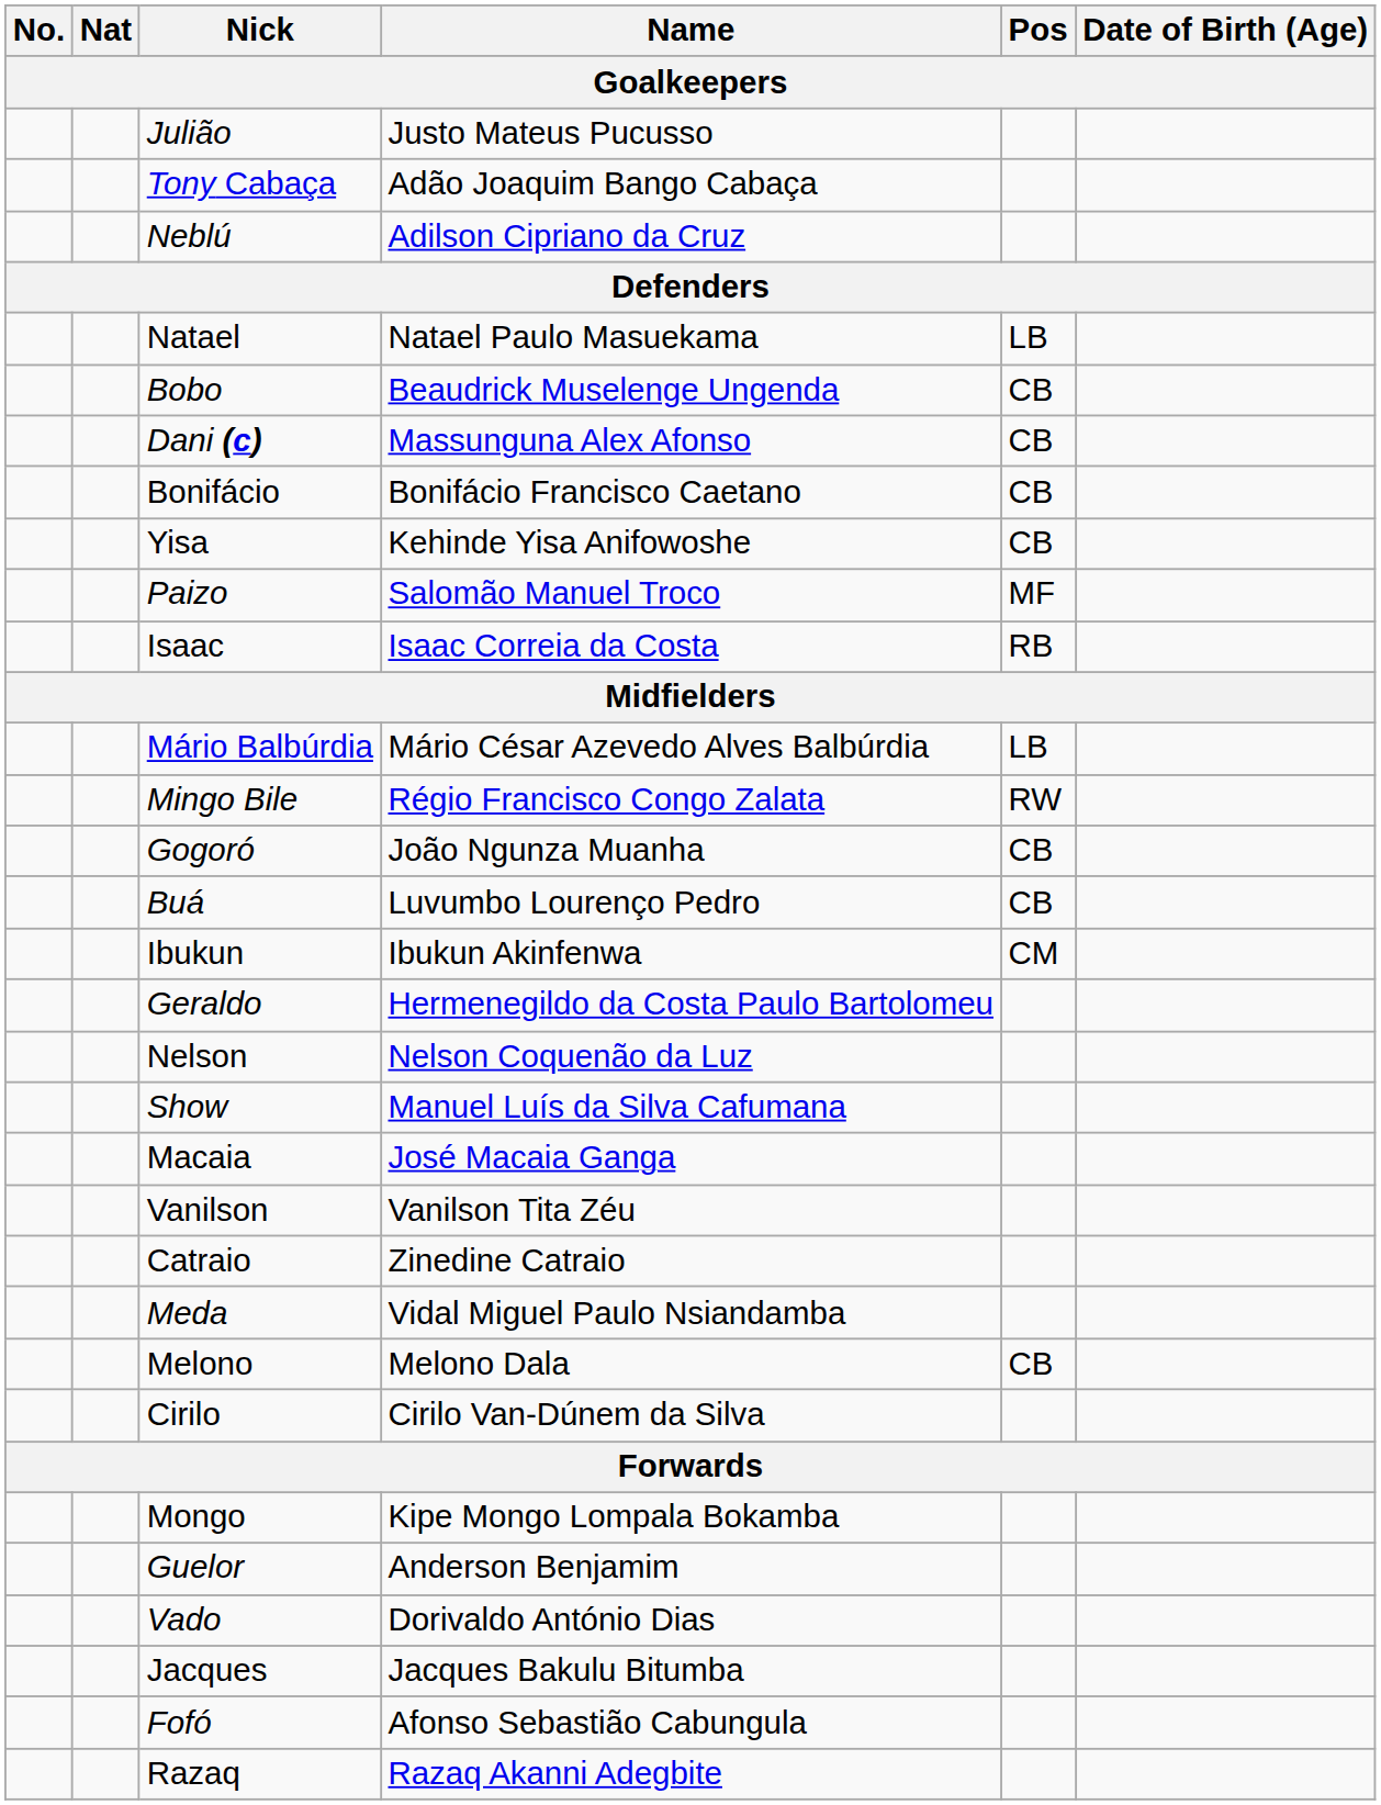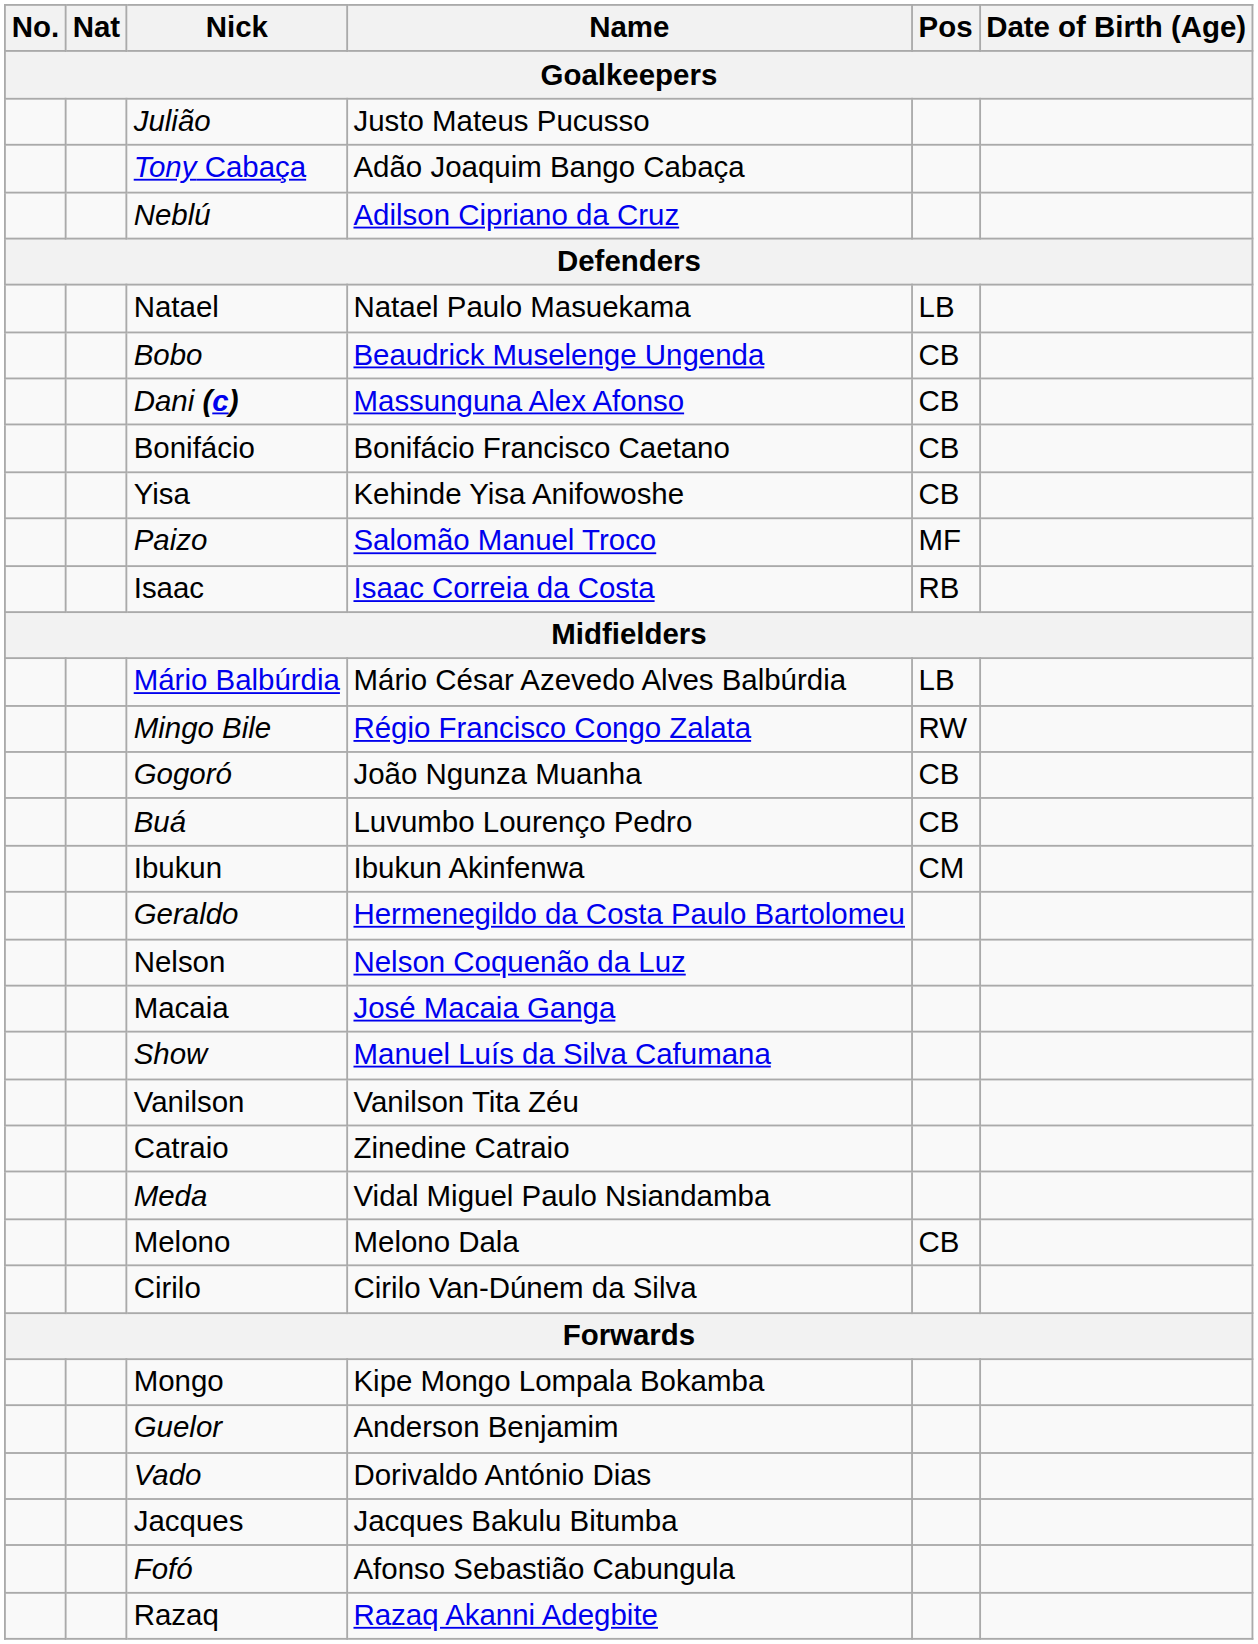 <table class="wikitable ve-ce-branchNode ve-ce-tableNode">
 <tr>
 <th>No.</th>
 <th>Nat</th>
 <th>Nick</th>
 <th>Name</th>
 <th>Pos</th>
 <th>Date of Birth (Age)</th>
 </tr>
 <tr>
 <th colspan="6">Goalkeepers</th>
 </tr>
 <tr>
 <td></td>
 <td></td>
 <td><em>Julião</em></td>
 <td>Justo Mateus Pucusso</td>
 <td></td>
 <td></td>
 </tr>
 <tr>
 <td></td>
 <td></td>
 <td><a href='#'><em>Tony</em> Cabaça</a></td>
 <td>Adão Joaquim Bango Cabaça</td>
 <td></td>
 <td></td>
 </tr>
 <tr>
 <td></td>
 <td></td>
 <td><em>Neblú</em></td>
 <td><a href='#'>Adilson Cipriano da Cruz</a></td>
 <td></td>
 <td></td>
 </tr>
 <tr>
 <th colspan="6">Defenders</th>
 </tr>
 <tr>
 <td></td>
 <td></td>
 <td>Natael</td>
 <td>Natael Paulo Masuekama</td>
 <td>LB</td>
 <td></td>
 </tr>
 <tr>
 <td></td>
 <td></td>
 <td><em>Bobo</em></td>
 <td><a href='#'>Beaudrick Muselenge Ungenda</a></td>
 <td>CB</td>
 <td></td>
 </tr>
 <tr>
 <td></td>
 <td></td>
 <td><em>Dani</em> <strong><em>(<a href='#'>c</a>)</em></strong></td>
 <td><a href='#'>Massunguna Alex Afonso</a></td>
 <td>CB</td>
 <td></td>
 </tr>
 <tr>
 <td></td>
 <td></td>
 <td>Bonifácio</td>
 <td>Bonifácio Francisco Caetano</td>
 <td>CB</td>
 <td></td>
 </tr>
 <tr>
 <td></td>
 <td></td>
 <td>Yisa</td>
 <td>Kehinde Yisa Anifowoshe</td>
 <td>CB</td>
 <td></td>
 </tr>
 <tr>
 <td></td>
 <td></td>
 <td><em>Paizo</em></td>
 <td><a href='#'>Salomão Manuel Troco</a></td>
 <td>MF</td>
 <td></td>
 </tr>
 <tr>
 <td></td>
 <td></td>
 <td>Isaac</td>
 <td><a href='#'>Isaac Correia da Costa</a></td>
 <td>RB</td>
 <td></td>
 </tr>
 <tr>
 <th colspan="6">Midfielders</th>
 </tr>
 <tr>
 <td></td>
 <td></td>
 <td><a href='#'>Mário Balbúrdia</a></td>
 <td>Mário César Azevedo Alves Balbúrdia</td>
 <td>LB</td>
 <td></td>
 </tr>
 <tr>
 <td></td>
 <td></td>
 <td><em>Mingo Bile</em></td>
 <td><a href='#'>Régio Francisco Congo Zalata</a></td>
 <td>RW</td>
 <td></td>
 </tr>
 <tr>
 <td></td>
 <td></td>
 <td><em>Gogoró</em></td>
 <td>João Ngunza Muanha</td>
 <td>CB</td>
 <td></td>
 </tr>
 <tr>
 <td></td>
 <td></td>
 <td><em>Buá</em></td>
 <td>Luvumbo Lourenço Pedro</td>
 <td>CB</td>
 <td></td>
 </tr>
 <tr>
 <td></td>
 <td></td>
 <td>Ibukun</td>
 <td>Ibukun Akinfenwa</td>
 <td>CM</td>
 <td></td>
 </tr>
 <tr>
 <td></td>
 <td></td>
 <td><em>Geraldo</em></td>
 <td><a href='#'>Hermenegildo da Costa Paulo Bartolomeu</a></td>
 <td></td>
 <td></td>
 </tr>
 <tr>
 <td></td>
 <td></td>
 <td>Nelson</td>
 <td><a href='#'>Nelson Coquenão da Luz</a></td>
 <td></td>
 <td></td>
 </tr>
 <tr>
 <td></td>
 <td></td>
-<td><em>Show</em></td>
-<td><a href='#'>Manuel Luís da Silva Cafumana</a></td>
+<td>Macaia</td>
+<td><a href='#'>José Macaia Ganga</a></td>
 <td></td>
 <td></td>
 </tr>
 <tr>
 <td></td>
 <td></td>
-<td>Macaia</td>
-<td><a href='#'>José Macaia Ganga</a></td>
+<td><em>Show</em></td>
+<td><a href='#'>Manuel Luís da Silva Cafumana</a></td>
 <td></td>
 <td></td>
 </tr>
 <tr>
 <td></td>
 <td></td>
 <td>Vanilson</td>
 <td>Vanilson Tita Zéu</td>
 <td></td>
 <td></td>
 </tr>
 <tr>
 <td></td>
 <td></td>
 <td>Catraio</td>
 <td>Zinedine Catraio</td>
 <td></td>
 <td></td>
 </tr>
 <tr>
 <td></td>
 <td></td>
 <td><em>Meda</em></td>
 <td>Vidal Miguel Paulo Nsiandamba</td>
 <td></td>
 <td></td>
 </tr>
 <tr>
 <td></td>
 <td></td>
 <td>Melono</td>
 <td>Melono  Dala</td>
 <td>CB</td>
 <td></td>
 </tr>
 <tr>
 <td></td>
 <td></td>
 <td>Cirilo</td>
 <td>Cirilo Van-Dúnem da Silva</td>
 <td></td>
 <td></td>
 </tr>
 <tr>
 <th colspan="6">Forwards</th>
 </tr>
 <tr>
 <td></td>
 <td></td>
 <td>Mongo</td>
 <td>Kipe Mongo Lompala Bokamba</td>
 <td></td>
 <td></td>
 </tr>
 <tr>
 <td></td>
 <td></td>
 <td><em>Guelor</em></td>
 <td>Anderson Benjamim</td>
 <td></td>
 <td></td>
 </tr>
 <tr>
 <td></td>
 <td></td>
 <td><em>Vado</em></td>
 <td>Dorivaldo António Dias</td>
 <td></td>
 <td></td>
 </tr>
 <tr>
 <td></td>
 <td></td>
 <td>Jacques</td>
 <td>Jacques Bakulu Bitumba</td>
 <td></td>
 <td></td>
 </tr>
 <tr>
 <td></td>
 <td></td>
 <td><em>Fofó</em></td>
 <td>Afonso Sebastião Cabungula</td>
 <td></td>
 <td></td>
 </tr>
 <tr>
 <td></td>
 <td></td>
 <td>Razaq</td>
 <td><a href='#'>Razaq Akanni Adegbite</a></td>
 <td></td>
 <td></td>
 </tr>
 </table>
